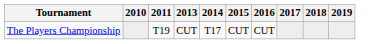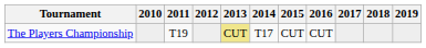 <table class="wikitable" style="font-size:95%;text-align:center;">
 <tr>
 <th>Tournament</th>
 <th>2010</th>
 <th>2011</th>
+<th>2012</th>
 <th>2013</th>
 <th>2014</th>
 <th>2015</th>
 <th>2016</th>
 <th>2017</th>
 <th>2018</th>
 <th>2019</th>
 </tr>
 <tr>
 <td align=left><a href='#'>The Players Championship</a></td>
 <td style="background:#eeeeee;"></td>
 <td>T19</td>
-<td>CUT</td>
+<td style="background:#eeeeee;"></td>
+<td style="background: khaki;">CUT</td>
 <td>T17</td>
 <td>CUT</td>
 <td>CUT</td>
 <td style="background:#eeeeee;"></td>
 <td style="background:#eeeeee;"></td>
 <td style="background:#eeeeee;"></td>
 </tr>
 </table>
